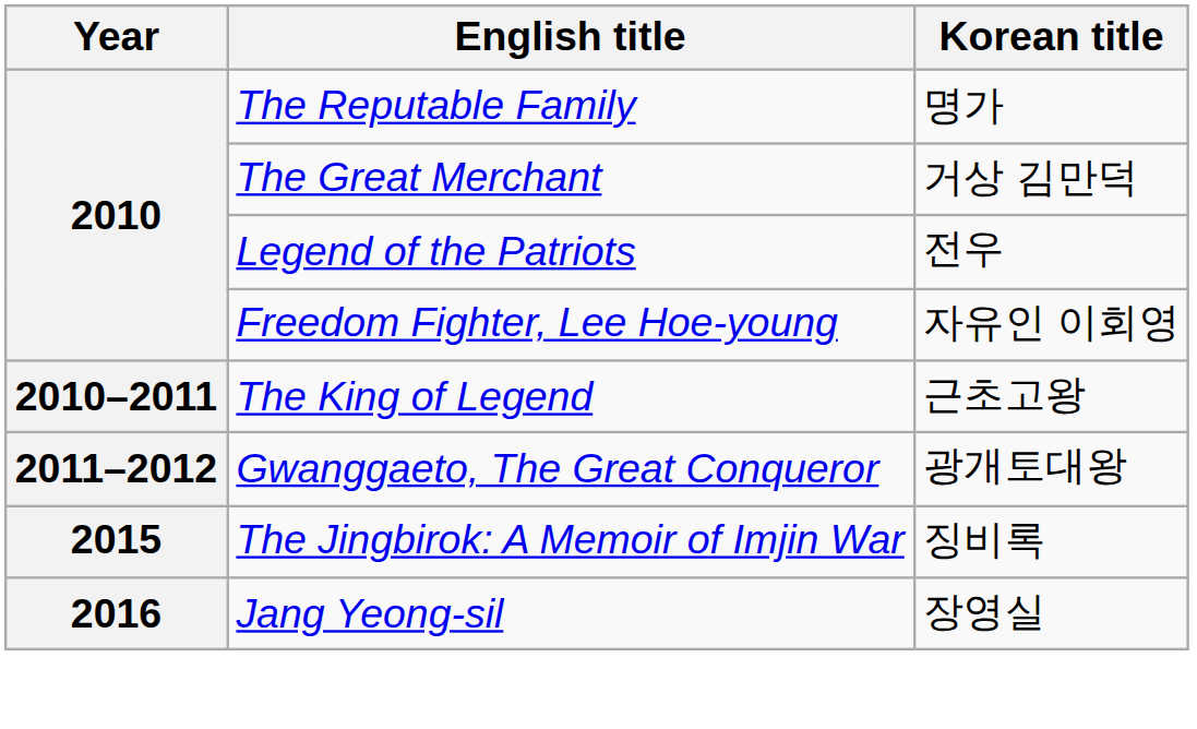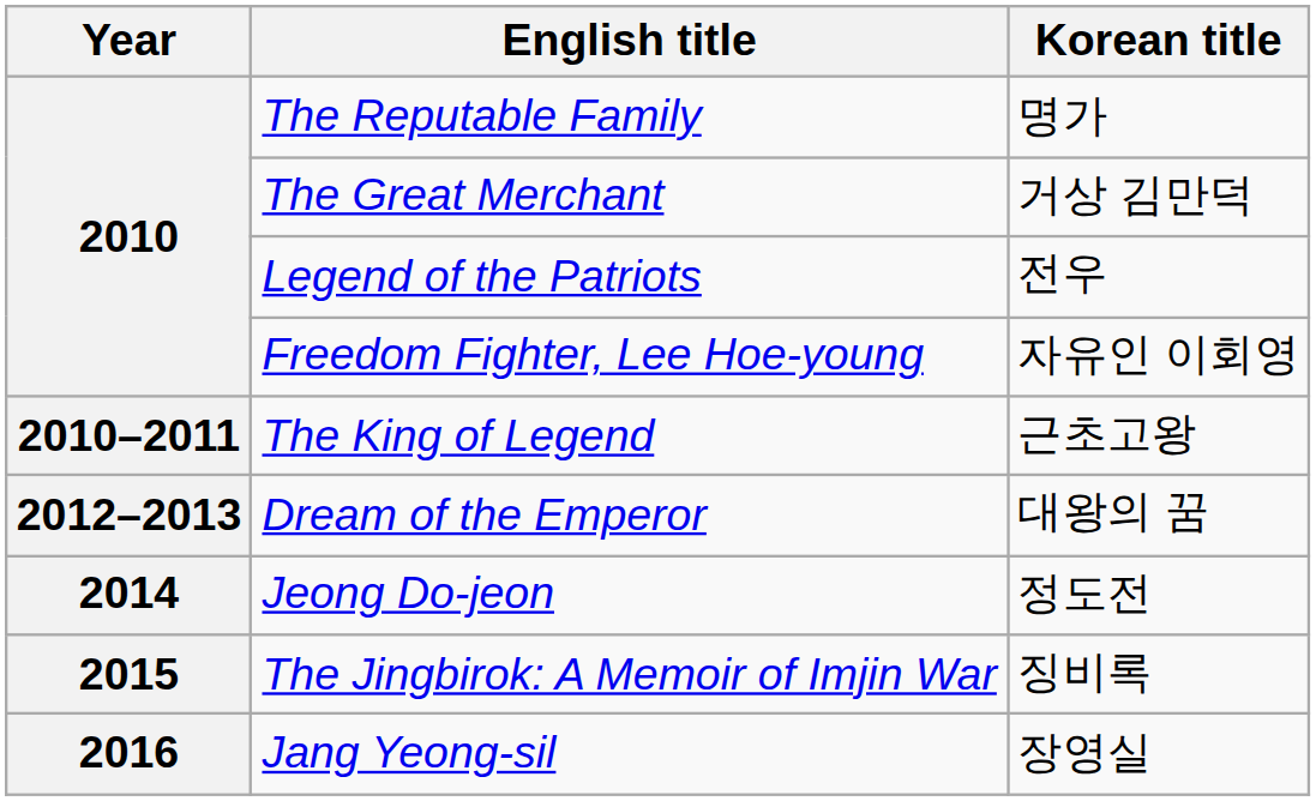 <table class="wikitable plainrowheaders">
 <tr>
 <th scope="col">Year</th>
 <th scope="col">English title</th>
 <th scope="col">Korean title</th>
 </tr>
 <tr>
 <th scope="row" rowspan="4">2010</th>
 <td><em><a href='#'>The Reputable Family</a></em></td>
 <td>명가</td>
 </tr>
 <tr>
 <td><em><a href='#'>The Great Merchant</a></em></td>
 <td>거상 김만덕</td>
 </tr>
 <tr>
 <td><em><a href='#'>Legend of the Patriots</a></em></td>
 <td>전우</td>
 </tr>
 <tr>
 <td><em><a href='#'>Freedom Fighter, Lee Hoe-young</a></em></td>
 <td>자유인 이회영</td>
 </tr>
 <tr>
 <th scope="row">2010–2011</th>
 <td><em><a href='#'>The King of Legend</a></em></td>
 <td>근초고왕</td>
 </tr>
 <tr>
-<th scope="row">2011–2012</th>
-<td><em><a href='#'>Gwanggaeto, The Great Conqueror</a></em></td>
-<td>광개토대왕</td>
+<th scope="row">2012–2013</th>
+<td><em><a href='#'>Dream of the Emperor</a></em></td>
+<td>대왕의 꿈</td>
+</tr>
+<tr>
+<th scope="row">2014</th>
+<td><em><a href='#'>Jeong Do-jeon</a></em></td>
+<td>정도전</td>
 </tr>
 <tr>
 <th scope="row">2015</th>
 <td><em><a href='#'>The Jingbirok: A Memoir of Imjin War</a></em></td>
 <td>징비록</td>
 </tr>
 <tr>
 <th scope="row">2016</th>
 <td><em><a href='#'>Jang Yeong-sil</a></em></td>
 <td>장영실</td>
 </tr>
 </table>
